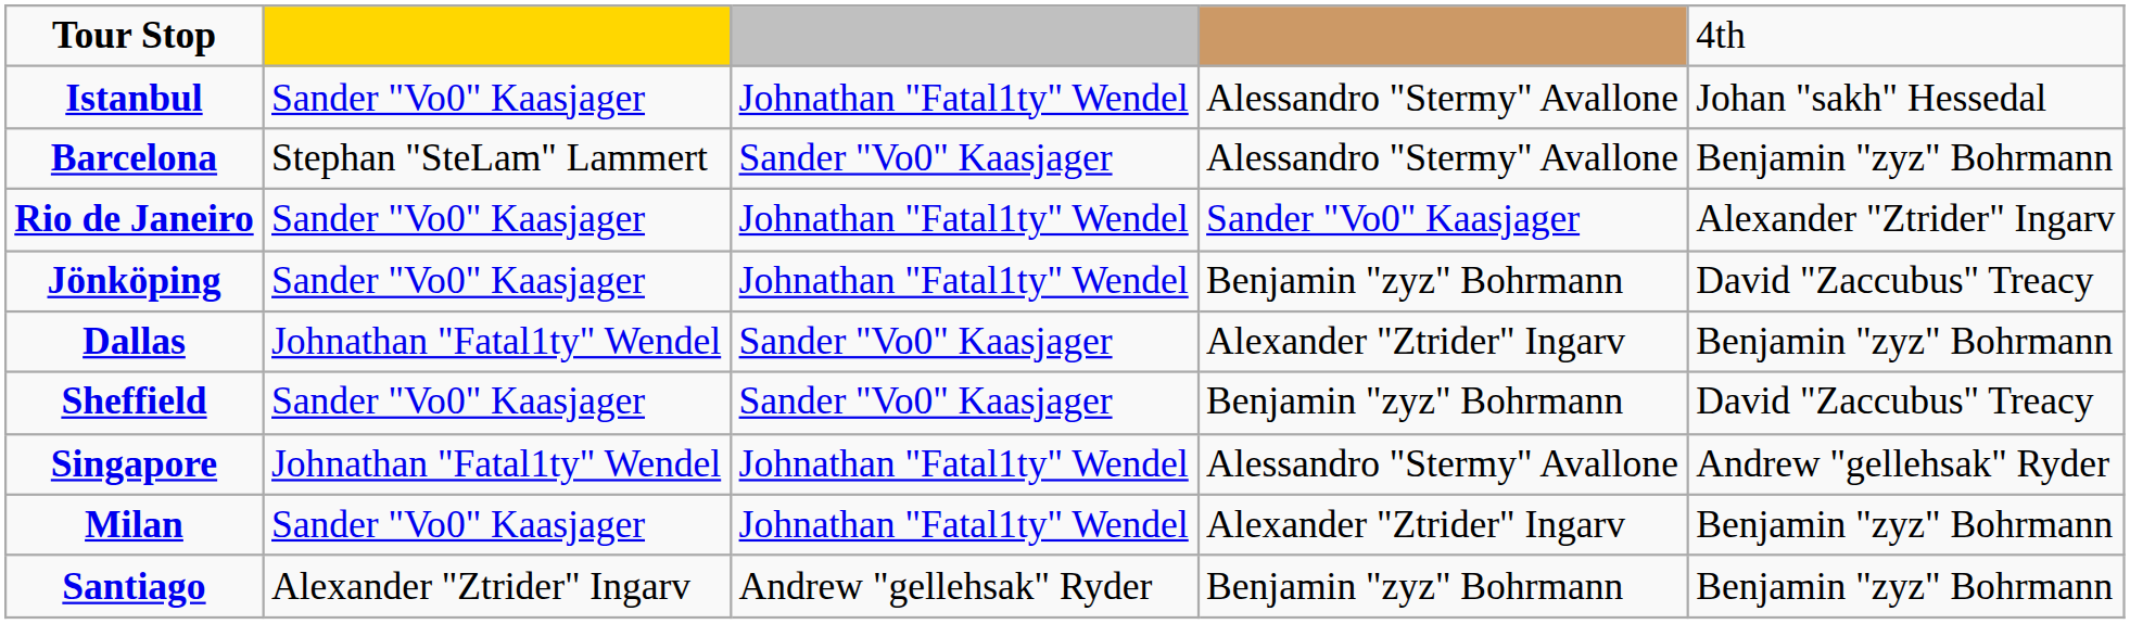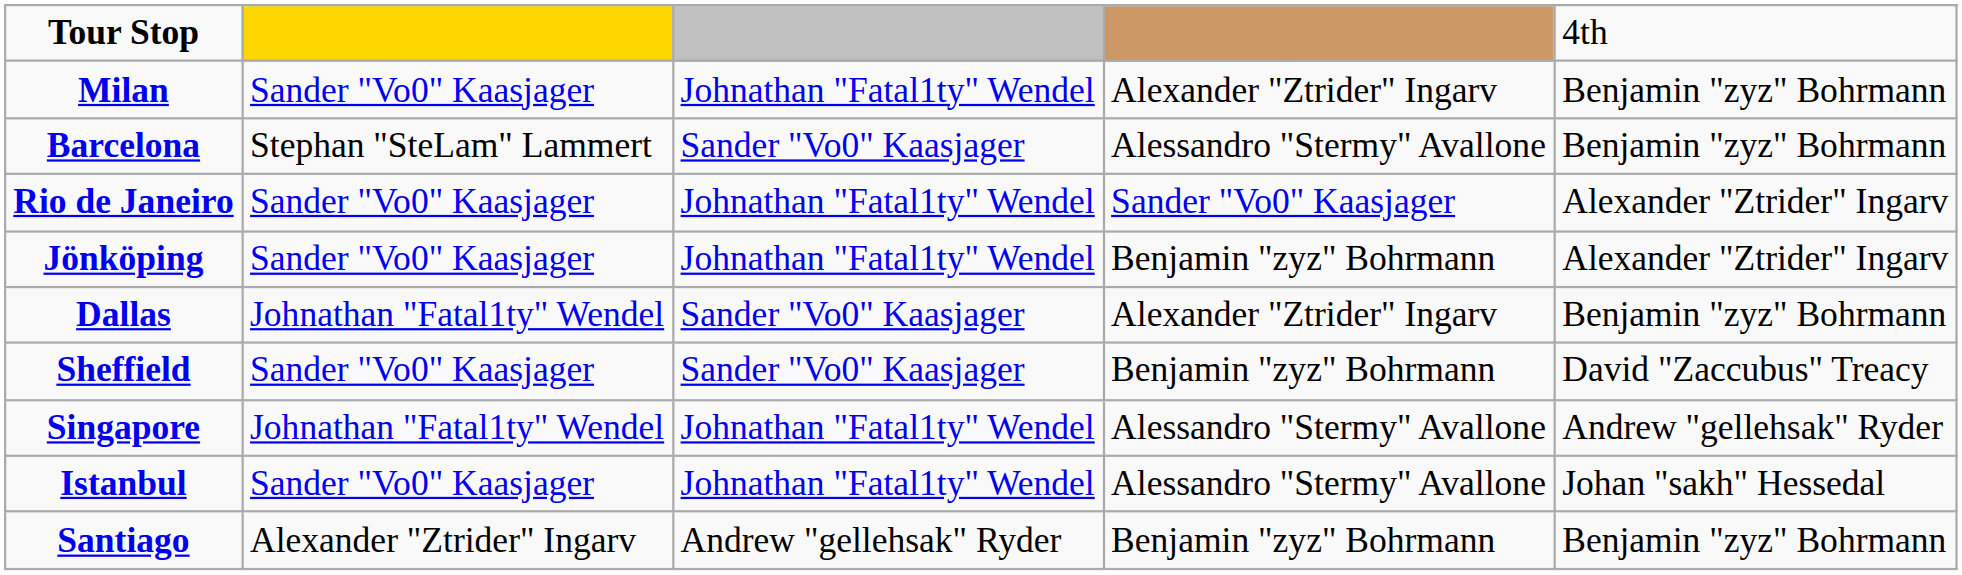 <table class="wikitable" style="text-align:left">
 <tr>
 <td style="text-align:center"><strong>Tour Stop</strong></td>
 <td style="text-align:center" bgcolor="gold"></td>
 <td style="text-align:center" bgcolor="silver"></td>
 <td style="text-align:center" bgcolor="CC9966"></td>
 <td>4th</td>
 </tr>
 <tr>
-<td style="text-align:center"><strong> <a href='#'>Istanbul</a></strong></td>
+<td style="text-align:center"><strong> <a href='#'>Milan</a></strong></td>
 <td> <a href='#'>Sander "Vo0" Kaasjager</a></td>
 <td> <a href='#'>Johnathan "Fatal1ty" Wendel</a></td>
-<td> Alessandro "Stermy" Avallone</td>
-<td> Johan "sakh" Hessedal</td>
+<td> Alexander "Ztrider" Ingarv</td>
+<td> Benjamin "zyz" Bohrmann</td>
 </tr>
 <tr>
 <td style="text-align:center"><strong> <a href='#'>Barcelona</a></strong></td>
 <td> Stephan "SteLam" Lammert</td>
 <td> <a href='#'>Sander "Vo0" Kaasjager</a></td>
 <td> Alessandro "Stermy" Avallone</td>
 <td> Benjamin "zyz" Bohrmann</td>
 </tr>
 <tr>
 <td style="text-align:center"><strong> <a href='#'>Rio de Janeiro</a></strong></td>
 <td> <a href='#'>Sander "Vo0" Kaasjager</a></td>
 <td> <a href='#'>Johnathan "Fatal1ty" Wendel</a></td>
 <td> <a href='#'>Sander "Vo0" Kaasjager</a></td>
 <td> Alexander "Ztrider" Ingarv</td>
 </tr>
 <tr>
 <td style="text-align:center"><strong> <a href='#'>Jönköping</a></strong></td>
 <td> <a href='#'>Sander "Vo0" Kaasjager</a></td>
 <td> <a href='#'>Johnathan "Fatal1ty" Wendel</a></td>
 <td> Benjamin "zyz" Bohrmann</td>
-<td> David "Zaccubus" Treacy</td>
+<td> Alexander "Ztrider" Ingarv</td>
 </tr>
 <tr>
 <td style="text-align:center"><strong> <a href='#'>Dallas</a></strong></td>
 <td> <a href='#'>Johnathan "Fatal1ty" Wendel</a></td>
 <td> <a href='#'>Sander "Vo0" Kaasjager</a></td>
 <td> Alexander "Ztrider" Ingarv</td>
 <td> Benjamin "zyz" Bohrmann</td>
 </tr>
 <tr>
 <td style="text-align:center"><strong> <a href='#'>Sheffield</a></strong></td>
 <td> <a href='#'>Sander "Vo0" Kaasjager</a></td>
 <td> <a href='#'>Sander "Vo0" Kaasjager</a></td>
 <td> Benjamin "zyz" Bohrmann</td>
 <td> David "Zaccubus" Treacy</td>
 </tr>
 <tr>
 <td style="text-align:center"><strong> <a href='#'>Singapore</a></strong></td>
 <td> <a href='#'>Johnathan "Fatal1ty" Wendel</a></td>
 <td> <a href='#'>Johnathan "Fatal1ty" Wendel</a></td>
 <td> Alessandro "Stermy" Avallone</td>
 <td> Andrew "gellehsak" Ryder</td>
 </tr>
 <tr>
-<td style="text-align:center"><strong> <a href='#'>Milan</a></strong></td>
+<td style="text-align:center"><strong> <a href='#'>Istanbul</a></strong></td>
 <td> <a href='#'>Sander "Vo0" Kaasjager</a></td>
 <td> <a href='#'>Johnathan "Fatal1ty" Wendel</a></td>
-<td> Alexander "Ztrider" Ingarv</td>
-<td> Benjamin "zyz" Bohrmann</td>
+<td> Alessandro "Stermy" Avallone</td>
+<td> Johan "sakh" Hessedal</td>
 </tr>
 <tr>
 <td style="text-align:center"><strong> <a href='#'>Santiago</a></strong></td>
 <td> Alexander "Ztrider" Ingarv</td>
 <td> Andrew "gellehsak" Ryder</td>
 <td> Benjamin "zyz" Bohrmann</td>
 <td> Benjamin "zyz" Bohrmann</td>
 </tr>
 </table>
